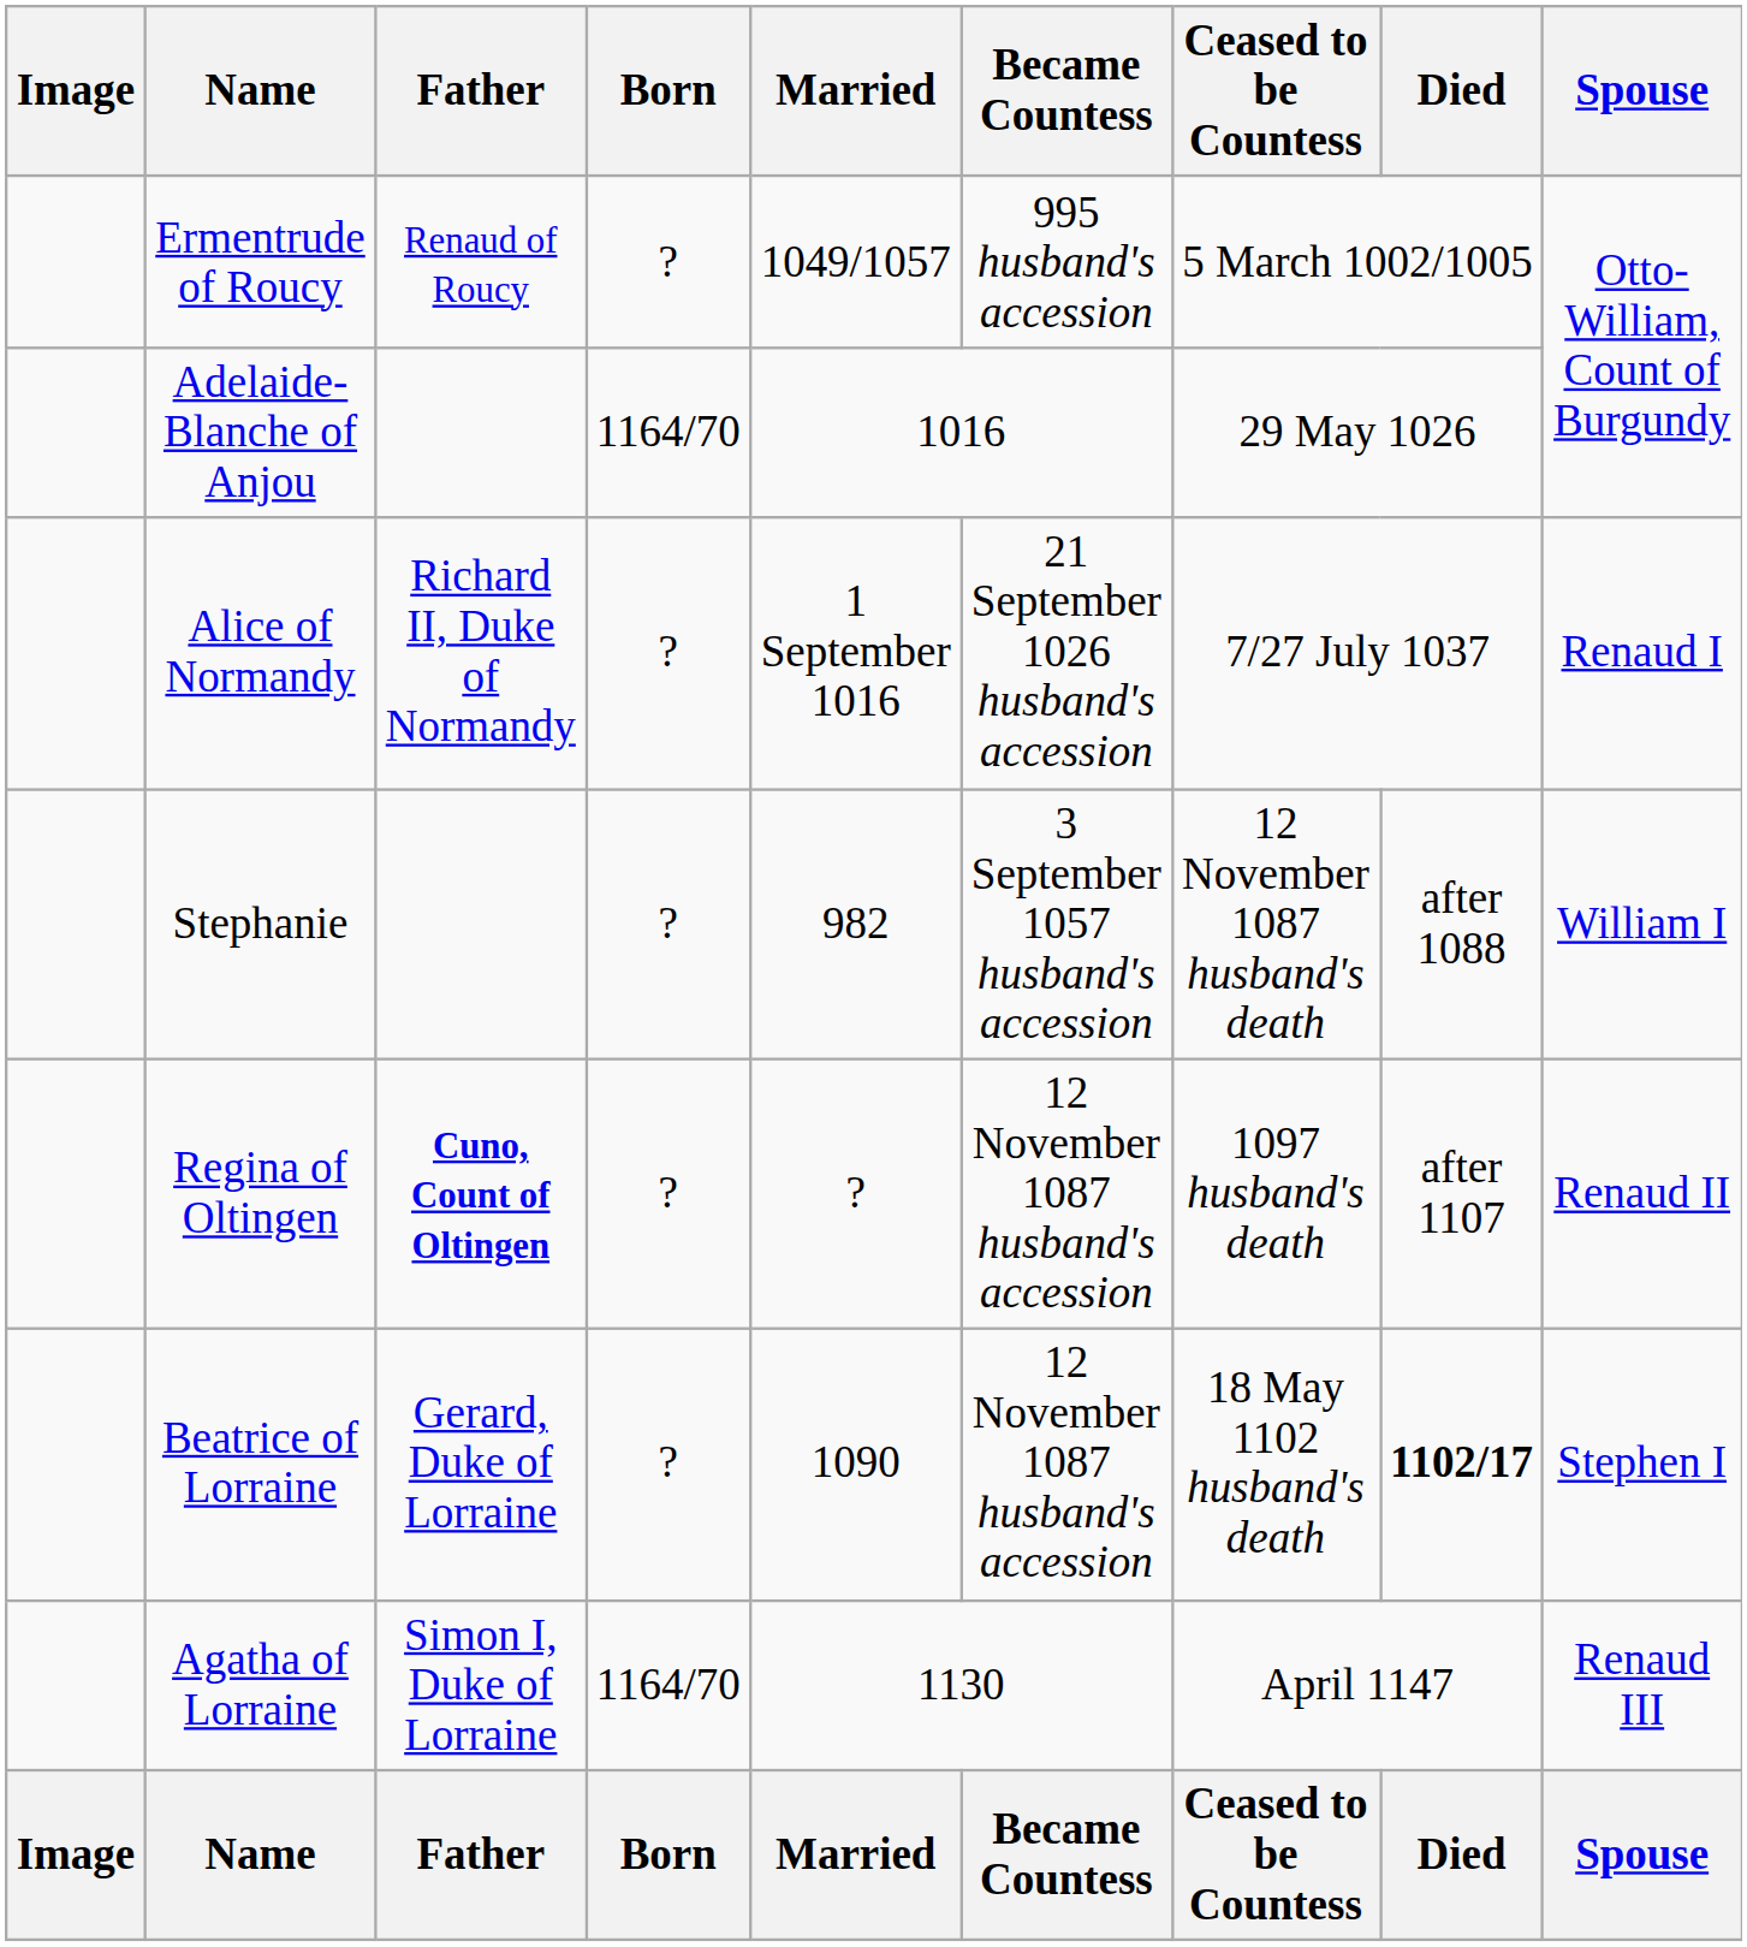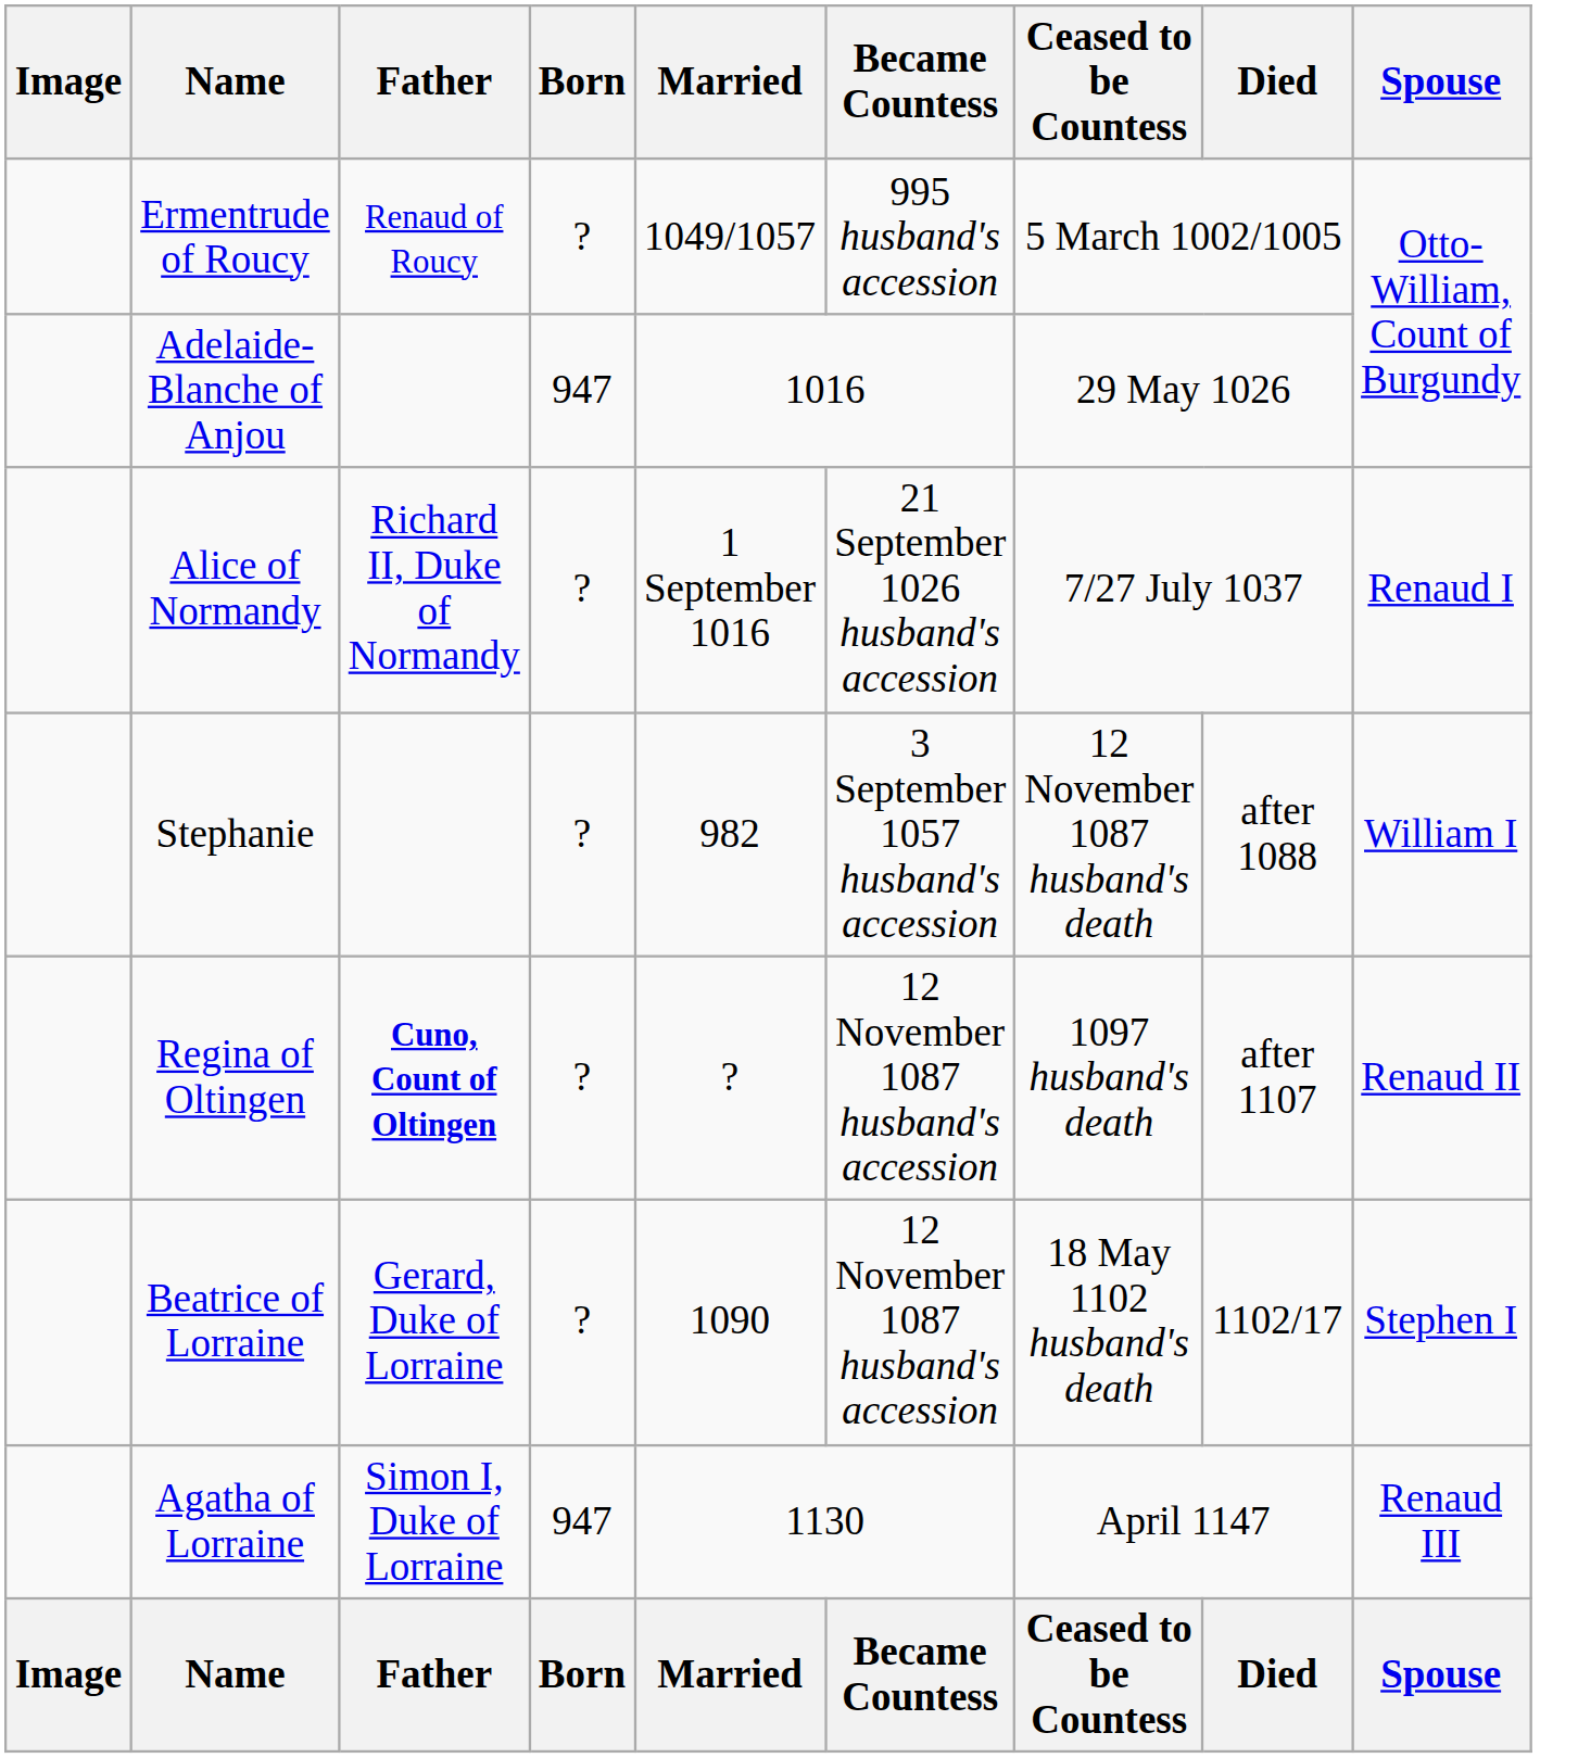 <table width=95% class="wikitable">
 <tr>
 <th>Image</th>
 <th>Name</th>
 <th>Father</th>
 <th>Born</th>
 <th>Married</th>
 <th>Became<br>Countess</th>
 <th>Ceased to<br>be Countess</th>
 <th>Died</th>
 <th><a href='#'>Spouse</a></th>
 </tr>
 <tr>
 <td align="center"></td>
 <td align="center"><a href='#'>Ermentrude of Roucy</a><br></td>
 <td align="center"><small><a href='#'>Renaud of Roucy</a></small></td>
 <td align=center>?</td>
 <td align=center>1049/1057</td>
 <td align="center">995<br><em>husband's accession</em></td>
 <td align="center" colspan="2">5 March 1002/1005</td>
 <td align="center" rowspan="2"><a href='#'>Otto-William, Count of Burgundy</a></td>
 </tr>
 <tr>
 <td align="center"></td>
 <td align="center"><a href='#'>Adelaide-Blanche of Anjou</a></td>
 <td align="center"></td>
-<td align=center>1164/70</td>
+<td align="center">947</td>
 <td align="center" colspan="2">1016</td>
 <td align="center" colspan="2">29 May 1026</td>
 </tr>
 <tr>
 <td align="center"></td>
 <td align="center"><a href='#'>Alice of Normandy</a></td>
 <td align="center"><a href='#'>Richard II, Duke of Normandy</a></td>
 <td align=center>?</td>
 <td align=center>1 September 1016</td>
 <td align=center>21 September 1026<br><em>husband's accession</em></td>
 <td align="center" colspan="2">7/27 July 1037</td>
 <td align="center"><a href='#'>Renaud I</a></td>
 </tr>
 <tr>
 <td align="center"></td>
 <td align="center">Stephanie</td>
 <td align="center"></td>
 <td align=center>?</td>
 <td align="center">982</td>
 <td align=center>3 September 1057<br><em>husband's accession</em></td>
 <td align=center>12 November 1087<br><em>husband's death</em></td>
 <td align="center">after 1088</td>
 <td align="center"><a href='#'>William I</a></td>
 </tr>
 <tr>
 <td align="center"></td>
 <td align="center"><a href='#'>Regina of Oltingen</a></td>
 <td align="center"><strong><small><a href='#'>Cuno, Count of Oltingen</a></small></strong></td>
 <td align=center>?</td>
 <td align=center>?</td>
 <td align=center>12 November 1087<br><em>husband's accession</em></td>
 <td align=center>1097<br><em>husband's death</em></td>
 <td align="center">after 1107</td>
 <td align="center"><a href='#'>Renaud II</a></td>
 </tr>
 <tr>
 <td align="center"></td>
 <td align="center"><a href='#'>Beatrice of Lorraine</a></td>
 <td align="center"><a href='#'>Gerard, Duke of Lorraine</a></td>
 <td align=center>?</td>
 <td align=center>1090</td>
 <td align=center>12 November 1087<br><em>husband's accession</em></td>
 <td align=center>18 May 1102<br><em>husband's death</em></td>
-<td align="center"><strong>1102/17</strong></td>
+<td align="center">1102/17</td>
 <td align="center"><a href='#'>Stephen I</a></td>
 </tr>
 <tr>
 <td align="center"></td>
 <td align="center"><a href='#'>Agatha of Lorraine</a></td>
 <td align="center"><a href='#'>Simon I, Duke of Lorraine</a></td>
-<td align=center>1164/70</td>
+<td align="center">947</td>
 <td align="center" colspan="2">1130</td>
 <td align="center" colspan="2">April 1147</td>
 <td align="center"><a href='#'>Renaud III</a></td>
 </tr>
 <tr>
 <th>Image</th>
 <th>Name</th>
 <th>Father</th>
 <th>Born</th>
 <th>Married</th>
 <th>Became<br>Countess</th>
 <th>Ceased to<br>be Countess</th>
 <th>Died</th>
 <th><a href='#'>Spouse</a></th>
 </tr>
 </table>
